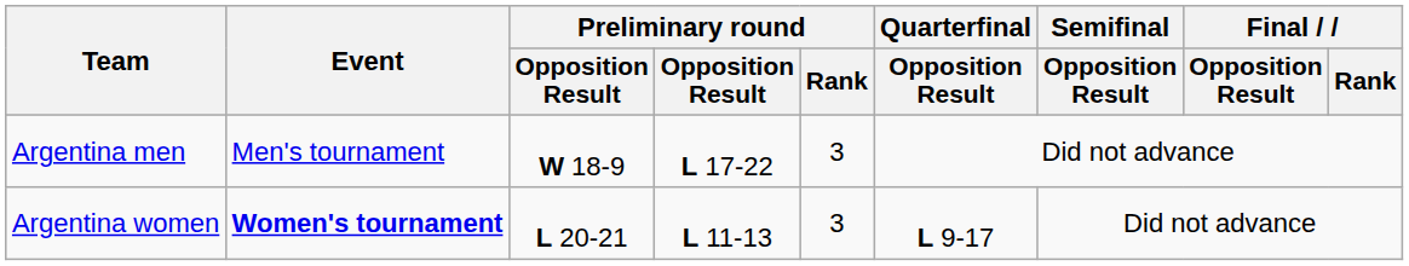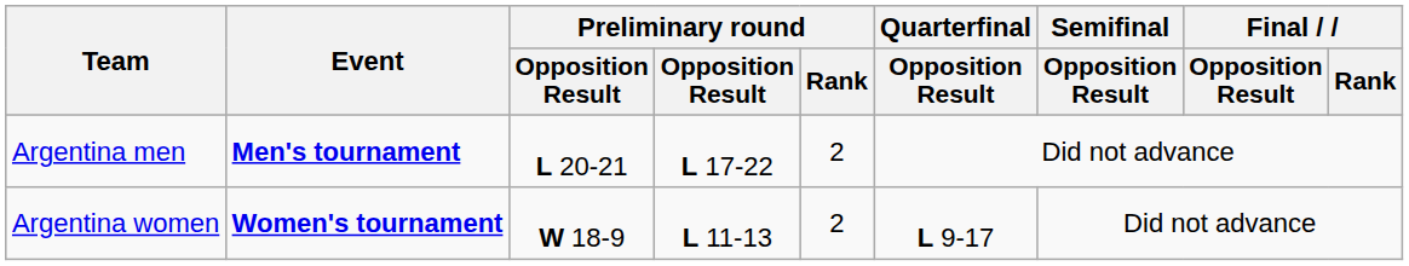 <table class=wikitable style=font-size:90%;text-align:center>
 <tr>
 <th rowspan=2>Team</th>
 <th rowspan=2>Event</th>
 <th colspan=3>Preliminary round</th>
 <th>Quarterfinal</th>
 <th>Semifinal</th>
 <th colspan=2>Final /  / </th>
 </tr>
 <tr style=font-size:95%>
 <th>Opposition<br>Result</th>
 <th>Opposition<br>Result</th>
 <th>Rank</th>
 <th>Opposition<br>Result</th>
 <th>Opposition<br>Result</th>
 <th>Opposition<br>Result</th>
 <th>Rank</th>
 </tr>
 <tr>
 <td align=left><a href='#'>Argentina men</a></td>
-<td align=left><a href='#'>Men's tournament</a></td>
-<td><br><strong>W</strong> 18-9</td>
+<td align=left><strong><a href='#'>Men's tournament</a></strong></td>
+<td><br><strong>L</strong> 20-21</td>
 <td><br><strong>L</strong> 17-22</td>
-<td>3</td>
+<td>2</td>
 <td colspan=4>Did not advance</td>
 </tr>
 <tr>
 <td align=left><a href='#'>Argentina women</a></td>
 <td align=left><strong><a href='#'>Women's tournament</a></strong></td>
-<td><br><strong>L</strong> 20-21</td>
+<td><br><strong>W</strong> 18-9</td>
 <td><br><strong>L</strong> 11-13</td>
-<td>3</td>
+<td>2</td>
 <td><br><strong>L</strong> 9-17</td>
 <td colspan=3>Did not advance</td>
 </tr>
 </table>
